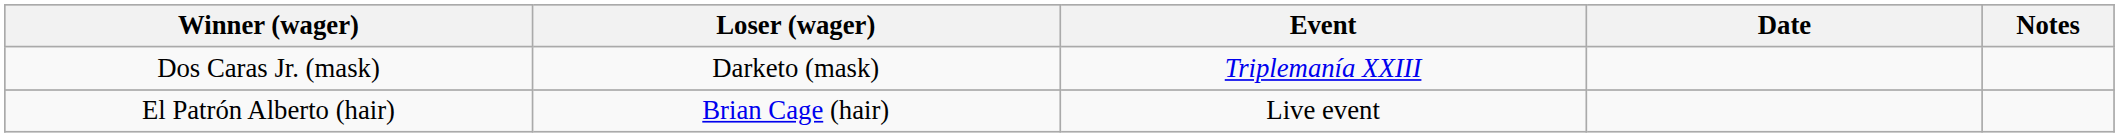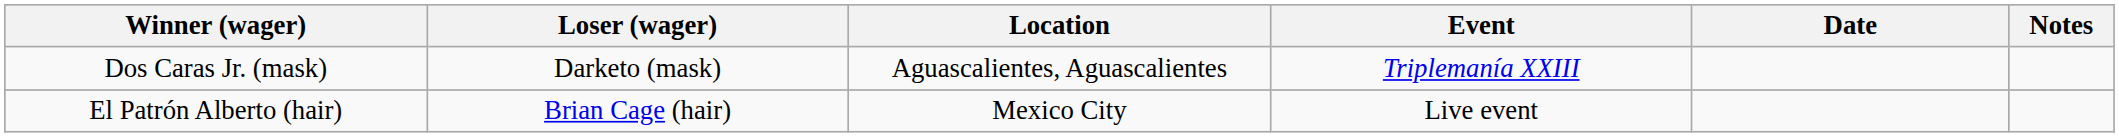 <table class="wikitable sortable" width=100%  style="text-align: center">
 <tr>
 <th width=20% scope="col">Winner (wager)</th>
 <th width=20% scope="col">Loser (wager)</th>
+<th width=20% scope="col">Location</th>
 <th width=20% scope="col">Event</th>
 <th width=15% scope="col">Date</th>
 <th class="unsortable" width=5% scope="col">Notes</th>
 </tr>
 <tr>
 <td>Dos Caras Jr. (mask)</td>
 <td>Darketo (mask)</td>
+<td>Aguascalientes, Aguascalientes</td>
 <td><em><a href='#'>Triplemanía XXIII</a></em></td>
 <td></td>
 <td></td>
 </tr>
 <tr>
 <td>El Patrón Alberto (hair)</td>
 <td><a href='#'>Brian Cage</a> (hair)</td>
+<td>Mexico City</td>
 <td>Live event</td>
 <td></td>
 <td></td>
 </tr>
 </table>
